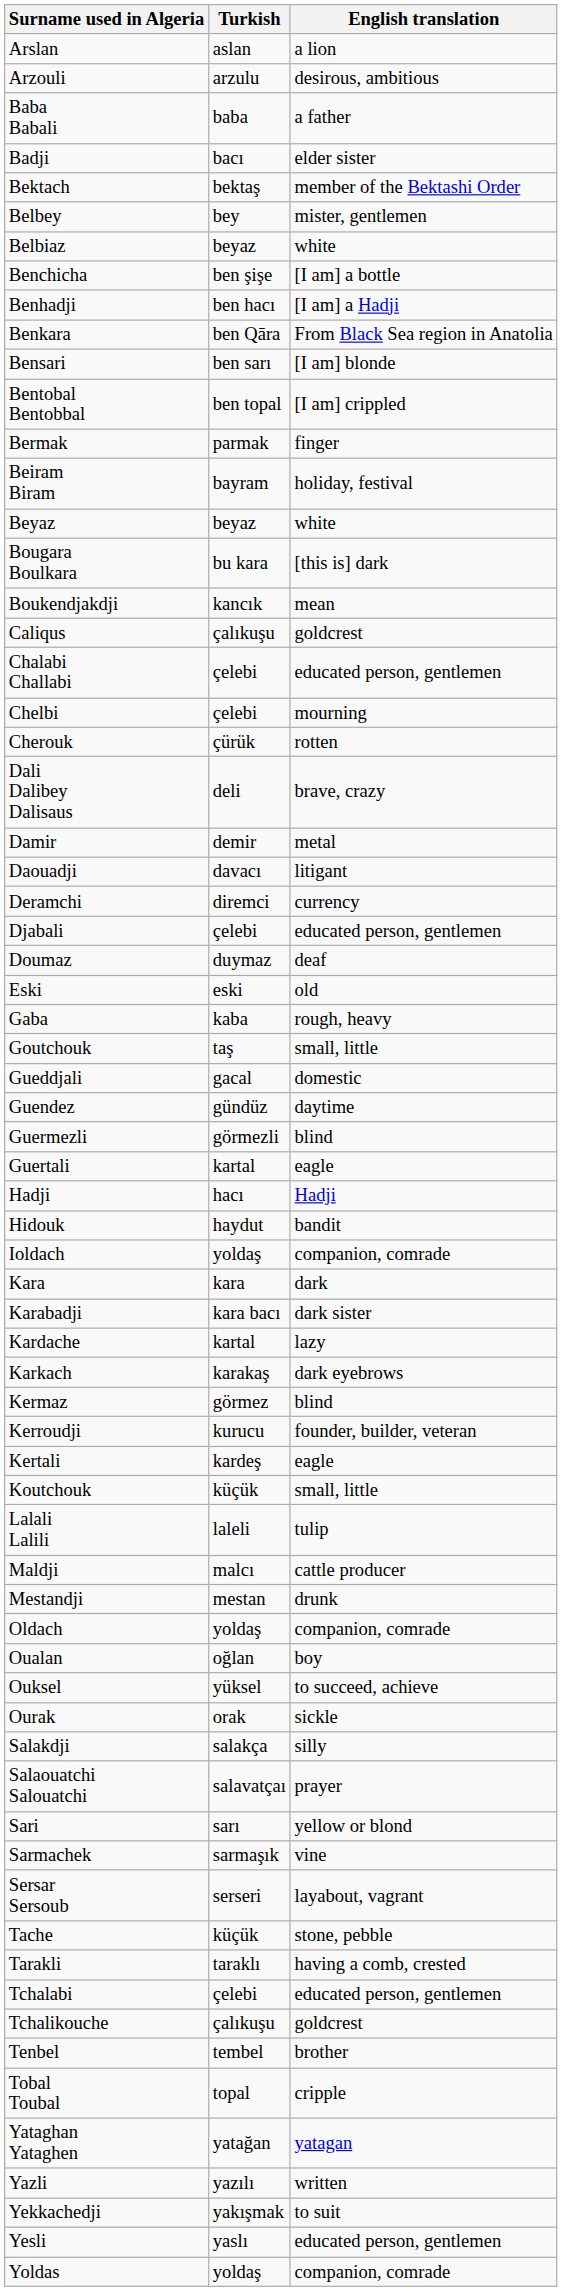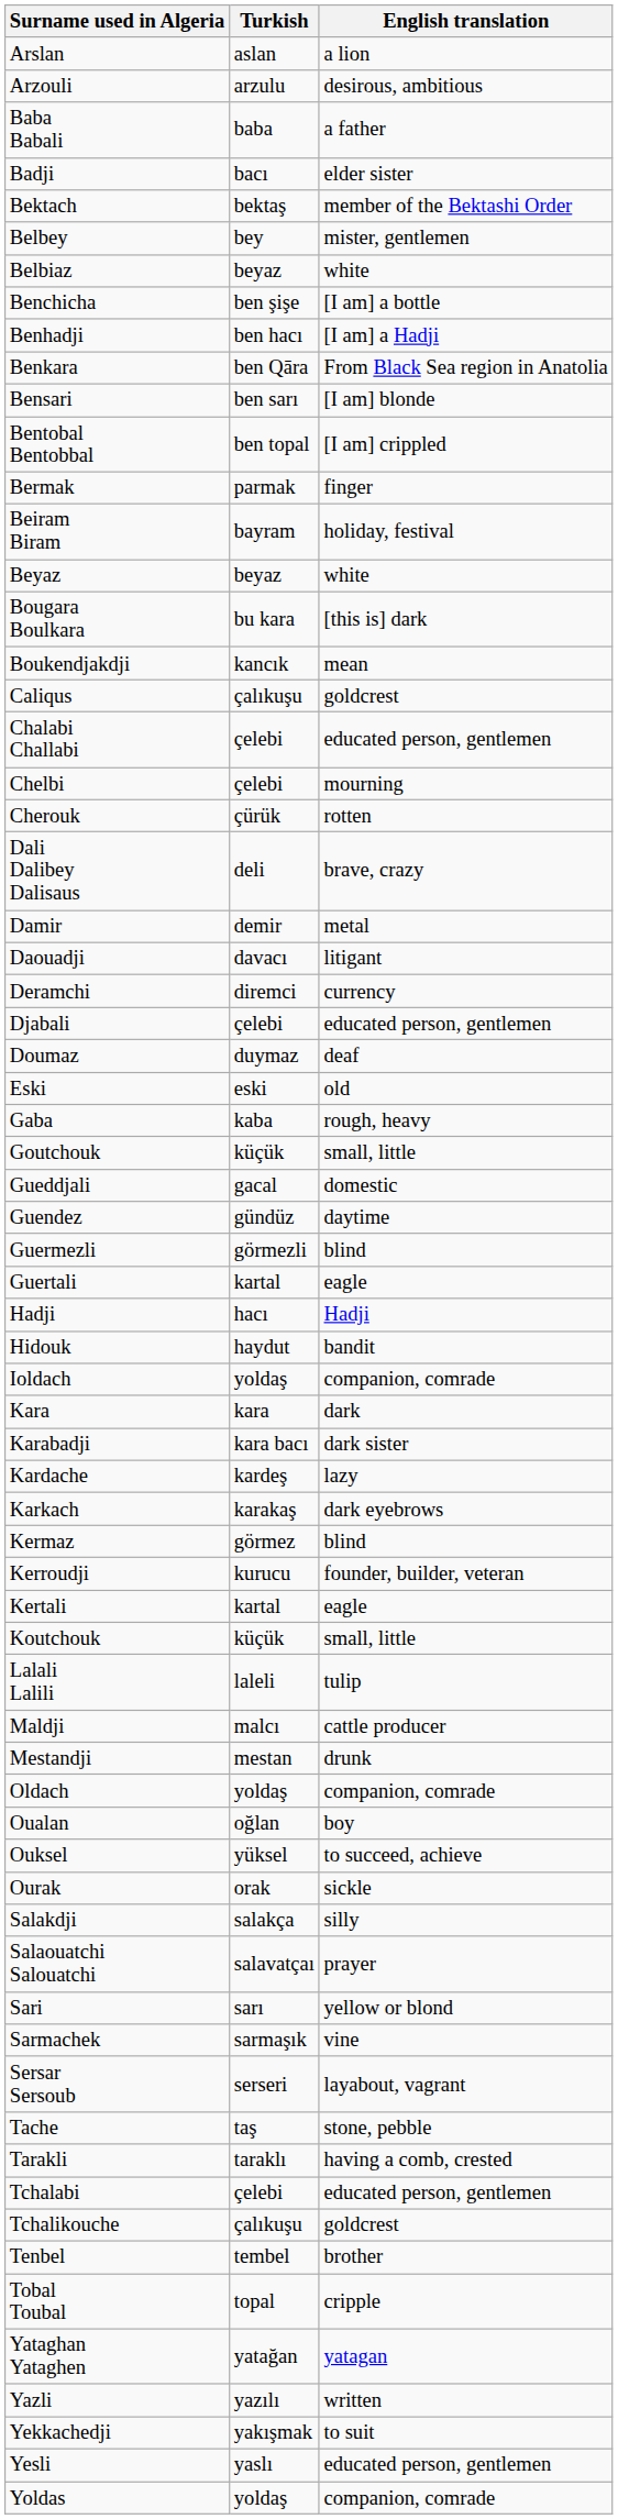 <table class="wikitable sortable">
 <tr>
 <th>Surname used in Algeria</th>
 <th>Turkish</th>
 <th>English translation</th>
 </tr>
 <tr>
 <td>Arslan</td>
 <td>aslan</td>
 <td>a lion</td>
 </tr>
 <tr>
 <td>Arzouli</td>
 <td>arzulu</td>
 <td>desirous, ambitious</td>
 </tr>
 <tr>
 <td>Baba<br> Babali</td>
 <td>baba</td>
 <td>a father</td>
 </tr>
 <tr>
 <td>Badji</td>
 <td>bacı</td>
 <td>elder sister</td>
 </tr>
 <tr>
 <td>Bektach</td>
 <td>bektaş</td>
 <td>member of the <a href='#'>Bektashi Order</a></td>
 </tr>
 <tr>
 <td>Belbey</td>
 <td>bey</td>
 <td>mister, gentlemen</td>
 </tr>
 <tr>
 <td>Belbiaz</td>
 <td>beyaz</td>
 <td>white</td>
 </tr>
 <tr>
 <td>Benchicha</td>
 <td>ben şişe</td>
 <td>[I am] a bottle</td>
 </tr>
 <tr>
 <td>Benhadji</td>
 <td>ben hacı</td>
 <td>[I am] a <a href='#'>Hadji</a></td>
 </tr>
 <tr>
 <td>Benkara</td>
 <td>ben Qāra</td>
 <td>From <a href='#'>Black</a> Sea region in Anatolia </td>
 </tr>
 <tr>
 <td>Bensari</td>
 <td>ben sarı</td>
 <td>[I am] blonde</td>
 </tr>
 <tr>
 <td>Bentobal<br> Bentobbal</td>
 <td>ben topal</td>
 <td>[I am] crippled</td>
 </tr>
 <tr>
 <td>Bermak</td>
 <td>parmak</td>
 <td>finger</td>
 </tr>
 <tr>
 <td>Beiram<br> Biram</td>
 <td>bayram</td>
 <td>holiday, festival</td>
 </tr>
 <tr>
 <td>Beyaz</td>
 <td>beyaz</td>
 <td>white</td>
 </tr>
 <tr>
 <td>Bougara<br> Boulkara</td>
 <td>bu kara</td>
 <td>[this is] dark</td>
 </tr>
 <tr>
 <td>Boukendjakdji</td>
 <td>kancık</td>
 <td>mean</td>
 </tr>
 <tr>
 <td>Caliqus</td>
 <td>çalıkuşu</td>
 <td>goldcrest</td>
 </tr>
 <tr>
 <td>Chalabi<br> Challabi</td>
 <td>çelebi</td>
 <td>educated person, gentlemen</td>
 </tr>
 <tr>
 <td>Chelbi</td>
 <td>çelebi</td>
 <td>mourning</td>
 </tr>
 <tr>
 <td>Cherouk</td>
 <td>çürük</td>
 <td>rotten</td>
 </tr>
 <tr>
 <td>Dali<br> Dalibey<br> Dalisaus</td>
 <td>deli</td>
 <td>brave, crazy</td>
 </tr>
 <tr>
 <td>Damir</td>
 <td>demir</td>
 <td>metal</td>
 </tr>
 <tr>
 <td>Daouadji</td>
 <td>davacı</td>
 <td>litigant</td>
 </tr>
 <tr>
 <td>Deramchi</td>
 <td>diremci</td>
 <td>currency</td>
 </tr>
 <tr>
 <td>Djabali</td>
 <td>çelebi</td>
 <td>educated person, gentlemen</td>
 </tr>
 <tr>
 <td>Doumaz</td>
 <td>duymaz</td>
 <td>deaf</td>
 </tr>
 <tr>
 <td>Eski</td>
 <td>eski</td>
 <td>old</td>
 </tr>
 <tr>
 <td>Gaba</td>
 <td>kaba</td>
 <td>rough, heavy</td>
 </tr>
 <tr>
 <td>Goutchouk</td>
-<td>taş</td>
+<td>küçük</td>
 <td>small, little</td>
 </tr>
 <tr>
 <td>Gueddjali</td>
 <td>gacal</td>
 <td>domestic</td>
 </tr>
 <tr>
 <td>Guendez</td>
 <td>gündüz</td>
 <td>daytime</td>
 </tr>
 <tr>
 <td>Guermezli</td>
 <td>görmezli</td>
 <td>blind</td>
 </tr>
 <tr>
 <td>Guertali</td>
 <td>kartal</td>
 <td>eagle</td>
 </tr>
 <tr>
 <td>Hadji</td>
 <td>hacı</td>
 <td><a href='#'>Hadji</a></td>
 </tr>
 <tr>
 <td>Hidouk</td>
 <td>haydut</td>
 <td>bandit</td>
 </tr>
 <tr>
 <td>Ioldach</td>
 <td>yoldaş</td>
 <td>companion, comrade</td>
 </tr>
 <tr>
 <td>Kara</td>
 <td>kara</td>
 <td>dark</td>
 </tr>
 <tr>
 <td>Karabadji</td>
 <td>kara bacı</td>
 <td>dark sister</td>
 </tr>
 <tr>
 <td>Kardache</td>
-<td>kartal</td>
+<td>kardeş</td>
 <td>lazy</td>
 </tr>
 <tr>
 <td>Karkach</td>
 <td>karakaş</td>
 <td>dark eyebrows</td>
 </tr>
 <tr>
 <td>Kermaz</td>
 <td>görmez</td>
 <td>blind</td>
 </tr>
 <tr>
 <td>Kerroudji</td>
 <td>kurucu</td>
 <td>founder, builder, veteran</td>
 </tr>
 <tr>
 <td>Kertali</td>
-<td>kardeş</td>
+<td>kartal</td>
 <td>eagle</td>
 </tr>
 <tr>
 <td>Koutchouk</td>
 <td>küçük</td>
 <td>small, little</td>
 </tr>
 <tr>
 <td>Lalali<br> Lalili</td>
 <td>laleli</td>
 <td>tulip</td>
 </tr>
 <tr>
 <td>Maldji</td>
 <td>malcı</td>
 <td>cattle producer</td>
 </tr>
 <tr>
 <td>Mestandji</td>
 <td>mestan</td>
 <td>drunk</td>
 </tr>
 <tr>
 <td>Oldach</td>
 <td>yoldaş</td>
 <td>companion, comrade</td>
 </tr>
 <tr>
 <td>Oualan</td>
 <td>oğlan</td>
 <td>boy</td>
 </tr>
 <tr>
 <td>Ouksel</td>
 <td>yüksel</td>
 <td>to succeed, achieve</td>
 </tr>
 <tr>
 <td>Ourak</td>
 <td>orak</td>
 <td>sickle</td>
 </tr>
 <tr>
 <td>Salakdji</td>
 <td>salakça</td>
 <td>silly</td>
 </tr>
 <tr>
 <td>Salaouatchi<br> Salouatchi</td>
 <td>salavatçaı</td>
 <td>prayer</td>
 </tr>
 <tr>
 <td>Sari</td>
 <td>sarı</td>
 <td>yellow or blond</td>
 </tr>
 <tr>
 <td>Sarmachek</td>
 <td>sarmaşık</td>
 <td>vine</td>
 </tr>
 <tr>
 <td>Sersar<br> Sersoub</td>
 <td>serseri</td>
 <td>layabout, vagrant</td>
 </tr>
 <tr>
 <td>Tache</td>
-<td>küçük</td>
+<td>taş</td>
 <td>stone, pebble</td>
 </tr>
 <tr>
 <td>Tarakli</td>
 <td>taraklı</td>
 <td>having a comb, crested</td>
 </tr>
 <tr>
 <td>Tchalabi</td>
 <td>çelebi</td>
 <td>educated person, gentlemen</td>
 </tr>
 <tr>
 <td>Tchalikouche</td>
 <td>çalıkuşu</td>
 <td>goldcrest</td>
 </tr>
 <tr>
 <td>Tenbel</td>
 <td>tembel</td>
 <td>brother</td>
 </tr>
 <tr>
 <td>Tobal<br> Toubal</td>
 <td>topal</td>
 <td>cripple</td>
 </tr>
 <tr>
 <td>Yataghan<br> Yataghen</td>
 <td>yatağan</td>
 <td><a href='#'>yatagan</a></td>
 </tr>
 <tr>
 <td>Yazli</td>
 <td>yazılı</td>
 <td>written</td>
 </tr>
 <tr>
 <td>Yekkachedji</td>
 <td>yakışmak</td>
 <td>to suit</td>
 </tr>
 <tr>
 <td>Yesli</td>
 <td>yaslı</td>
 <td>educated person, gentlemen</td>
 </tr>
 <tr>
 <td>Yoldas</td>
 <td>yoldaş</td>
 <td>companion, comrade</td>
 </tr>
 </table>
